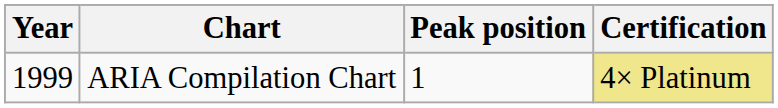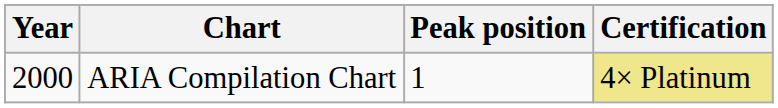 <table class="wikitable" border="1">
 <tr>
 <th>Year</th>
 <th>Chart</th>
 <th>Peak position</th>
 <th>Certification</th>
 </tr>
 <tr>
-<td>1999</td>
+<td>2000</td>
 <td>ARIA Compilation Chart</td>
 <td>1</td>
 <td style="background: khaki;">4× Platinum</td>
 </tr>
 </table>
